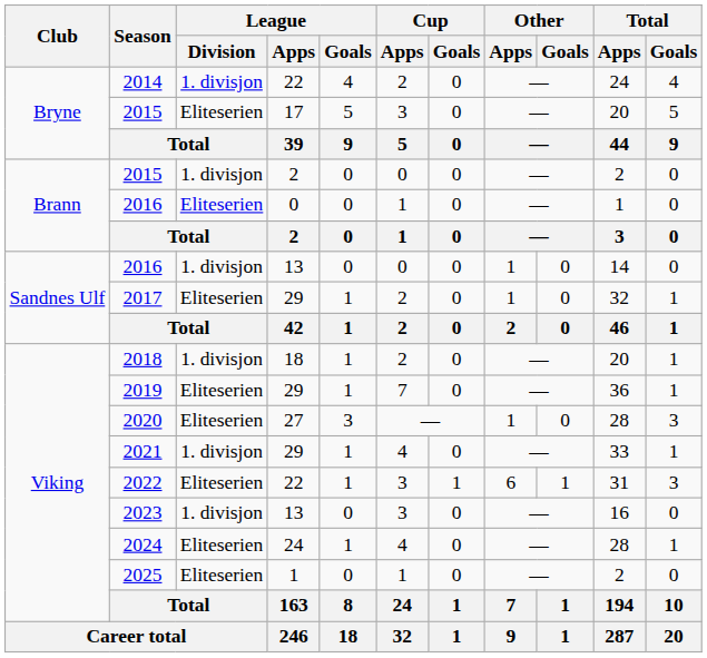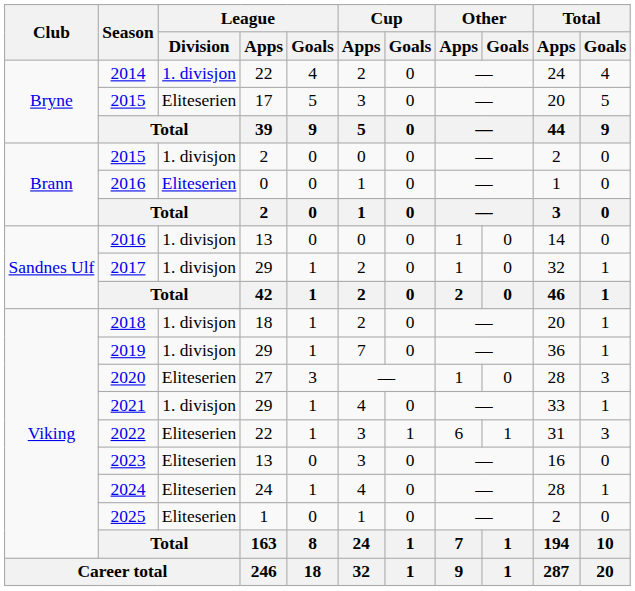 <table class="wikitable" style="text-align: center;">
 <tr>
 <th rowspan="2">Club</th>
 <th rowspan="2">Season</th>
 <th colspan="3">League</th>
 <th colspan="2">Cup</th>
 <th colspan="2">Other</th>
 <th colspan="2">Total</th>
 </tr>
 <tr>
 <th>Division</th>
 <th>Apps</th>
 <th>Goals</th>
 <th>Apps</th>
 <th>Goals</th>
 <th>Apps</th>
 <th>Goals</th>
 <th>Apps</th>
 <th>Goals</th>
 </tr>
 <tr>
 <td rowspan="3"><a href='#'>Bryne</a></td>
 <td><a href='#'>2014</a></td>
 <td><a href='#'>1. divisjon</a></td>
 <td>22</td>
 <td>4</td>
 <td>2</td>
 <td>0</td>
 <td colspan="2">—</td>
 <td>24</td>
 <td>4</td>
 </tr>
 <tr>
 <td><a href='#'>2015</a></td>
 <td>Eliteserien</td>
 <td>17</td>
 <td>5</td>
 <td>3</td>
 <td>0</td>
 <td colspan="2">—</td>
 <td>20</td>
 <td>5</td>
 </tr>
 <tr>
 <th colspan="2">Total</th>
 <th>39</th>
 <th>9</th>
 <th>5</th>
 <th>0</th>
 <th colspan="2">—</th>
 <th>44</th>
 <th>9</th>
 </tr>
 <tr>
 <td rowspan="3"><a href='#'>Brann</a></td>
 <td><a href='#'>2015</a></td>
 <td>1. divisjon</td>
 <td>2</td>
 <td>0</td>
 <td>0</td>
 <td>0</td>
 <td colspan="2">—</td>
 <td>2</td>
 <td>0</td>
 </tr>
 <tr>
 <td><a href='#'>2016</a></td>
 <td><a href='#'>Eliteserien</a></td>
 <td>0</td>
 <td>0</td>
 <td>1</td>
 <td>0</td>
 <td colspan="2">—</td>
 <td>1</td>
 <td>0</td>
 </tr>
 <tr>
 <th colspan="2">Total</th>
 <th>2</th>
 <th>0</th>
 <th>1</th>
 <th>0</th>
 <th colspan="2">—</th>
 <th>3</th>
 <th>0</th>
 </tr>
 <tr>
 <td rowspan="3"><a href='#'>Sandnes Ulf</a></td>
 <td><a href='#'>2016</a></td>
 <td>1. divisjon</td>
 <td>13</td>
 <td>0</td>
 <td>0</td>
 <td>0</td>
 <td>1</td>
 <td>0</td>
 <td>14</td>
 <td>0</td>
 </tr>
 <tr>
 <td><a href='#'>2017</a></td>
-<td>Eliteserien</td>
+<td>1. divisjon</td>
 <td>29</td>
 <td>1</td>
 <td>2</td>
 <td>0</td>
 <td>1</td>
 <td>0</td>
 <td>32</td>
 <td>1</td>
 </tr>
 <tr>
 <th colspan="2">Total</th>
 <th>42</th>
 <th>1</th>
 <th>2</th>
 <th>0</th>
 <th>2</th>
 <th>0</th>
 <th>46</th>
 <th>1</th>
 </tr>
 <tr>
 <td rowspan="9"><a href='#'>Viking</a></td>
 <td><a href='#'>2018</a></td>
 <td>1. divisjon</td>
 <td>18</td>
 <td>1</td>
 <td>2</td>
 <td>0</td>
 <td colspan="2">—</td>
 <td>20</td>
 <td>1</td>
 </tr>
 <tr>
 <td><a href='#'>2019</a></td>
-<td>Eliteserien</td>
+<td>1. divisjon</td>
 <td>29</td>
 <td>1</td>
 <td>7</td>
 <td>0</td>
 <td colspan="2">—</td>
 <td>36</td>
 <td>1</td>
 </tr>
 <tr>
 <td><a href='#'>2020</a></td>
 <td>Eliteserien</td>
 <td>27</td>
 <td>3</td>
 <td colspan=2>—</td>
 <td>1</td>
 <td>0</td>
 <td>28</td>
 <td>3</td>
 </tr>
 <tr>
 <td><a href='#'>2021</a></td>
 <td>1. divisjon</td>
 <td>29</td>
 <td>1</td>
 <td>4</td>
 <td>0</td>
 <td colspan="2">—</td>
 <td>33</td>
 <td>1</td>
 </tr>
 <tr>
 <td><a href='#'>2022</a></td>
 <td>Eliteserien</td>
 <td>22</td>
 <td>1</td>
 <td>3</td>
 <td>1</td>
 <td>6</td>
 <td>1</td>
 <td>31</td>
 <td>3</td>
 </tr>
 <tr>
 <td><a href='#'>2023</a></td>
-<td>1. divisjon</td>
+<td>Eliteserien</td>
 <td>13</td>
 <td>0</td>
 <td>3</td>
 <td>0</td>
 <td colspan="2">—</td>
 <td>16</td>
 <td>0</td>
 </tr>
 <tr>
 <td><a href='#'>2024</a></td>
 <td>Eliteserien</td>
 <td>24</td>
 <td>1</td>
 <td>4</td>
 <td>0</td>
 <td colspan="2">—</td>
 <td>28</td>
 <td>1</td>
 </tr>
 <tr>
 <td><a href='#'>2025</a></td>
 <td>Eliteserien</td>
 <td>1</td>
 <td>0</td>
 <td>1</td>
 <td>0</td>
 <td colspan="2">—</td>
 <td>2</td>
 <td>0</td>
 </tr>
 <tr>
 <th colspan="2">Total</th>
 <th>163</th>
 <th>8</th>
 <th>24</th>
 <th>1</th>
 <th>7</th>
 <th>1</th>
 <th>194</th>
 <th>10</th>
 </tr>
 <tr>
 <th colspan="3">Career total</th>
 <th>246</th>
 <th>18</th>
 <th>32</th>
 <th>1</th>
 <th>9</th>
 <th>1</th>
 <th>287</th>
 <th>20</th>
 </tr>
 </table>
